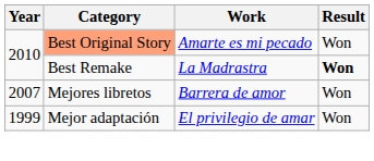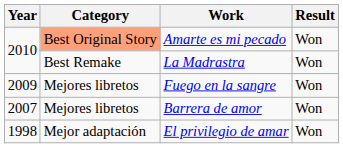 <table class="wikitable">
 <tr>
 <th>Year</th>
 <th>Category</th>
 <th>Work</th>
 <th>Result</th>
 </tr>
 <tr>
 <td rowspan="2">2010</td>
 <td style="background: lightsalmon;">Best Original Story</td>
 <td><em><a href='#'>Amarte es mi pecado</a></em></td>
 <td>Won</td>
 </tr>
 <tr>
 <td>Best Remake</td>
 <td><em><a href='#'>La Madrastra</a></em></td>
-<td><strong>Won</strong></td>
+<td>Won</td>
+</tr>
+<tr>
+<td>2009</td>
+<td>Mejores libretos</td>
+<td><em><a href='#'>Fuego en la sangre</a></em></td>
+<td>Won</td>
 </tr>
 <tr>
 <td>2007</td>
 <td>Mejores libretos</td>
 <td><em><a href='#'>Barrera de amor</a></em></td>
 <td>Won</td>
 </tr>
 <tr>
-<td>1999</td>
+<td>1998</td>
 <td>Mejor adaptación</td>
 <td><em><a href='#'>El privilegio de amar</a></em></td>
 <td>Won</td>
 </tr>
 </table>
